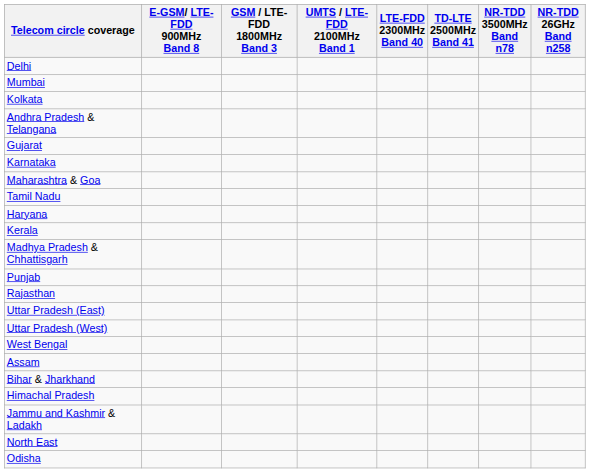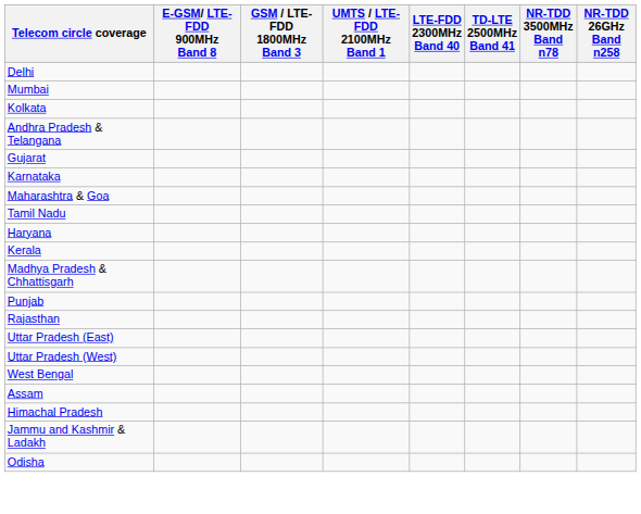 <table class="wikitable sortable plainrowheaders">
 <tr style="background:#ccc; text-align:center;">
 <th scope="col"><a href='#'>Telecom circle</a> coverage</th>
 <th scope="col"><a href='#'>E-GSM</a>/ <a href='#'>LTE-FDD</a><br>900MHz<br><a href='#'>Band 8</a></th>
 <th scope="col"><a href='#'>GSM</a> / LTE-FDD<br>1800MHz<br><a href='#'>Band 3</a></th>
 <th scope="col"><a href='#'>UMTS</a> / <a href='#'>LTE-FDD</a><br>2100MHz<br><a href='#'>Band 1</a></th>
 <th scope="col"><a href='#'>LTE-FDD</a><br>2300MHz<br><a href='#'>Band 40</a></th>
 <th scope="col"><a href='#'>TD-LTE</a><br>2500MHz<br><a href='#'>Band 41</a></th>
 <th scope="col"><a href='#'>NR-TDD</a><br>3500MHz<br><a href='#'>Band n78</a></th>
 <th scope="col"><a href='#'>NR-TDD</a><br>26GHz<br><a href='#'>Band n258</a></th>
 </tr>
 <tr>
 <td><a href='#'>Delhi</a></td>
 <td></td>
 <td></td>
 <td></td>
 <td></td>
 <td></td>
 <td></td>
 <td></td>
 </tr>
 <tr>
 <td><a href='#'>Mumbai</a></td>
 <td></td>
 <td></td>
 <td></td>
 <td></td>
 <td></td>
 <td></td>
 <td></td>
 </tr>
 <tr>
 <td><a href='#'>Kolkata</a></td>
 <td></td>
 <td></td>
 <td></td>
 <td></td>
 <td></td>
 <td></td>
 <td></td>
 </tr>
 <tr>
 <td><a href='#'>Andhra Pradesh</a> & <a href='#'>Telangana</a></td>
 <td></td>
 <td></td>
 <td></td>
 <td></td>
 <td></td>
 <td></td>
 <td></td>
 </tr>
 <tr>
 <td><a href='#'>Gujarat</a></td>
 <td></td>
 <td></td>
 <td></td>
 <td></td>
 <td></td>
 <td></td>
 <td></td>
 </tr>
 <tr>
 <td><a href='#'>Karnataka</a></td>
 <td></td>
 <td></td>
 <td></td>
 <td></td>
 <td></td>
 <td></td>
 <td></td>
 </tr>
 <tr>
 <td><a href='#'>Maharashtra</a> & <a href='#'>Goa</a></td>
 <td></td>
 <td></td>
 <td></td>
 <td></td>
 <td></td>
 <td></td>
 <td></td>
 </tr>
 <tr>
 <td><a href='#'>Tamil Nadu</a></td>
 <td></td>
 <td></td>
 <td></td>
 <td></td>
 <td></td>
 <td></td>
 <td></td>
 </tr>
 <tr>
 <td><a href='#'>Haryana</a></td>
 <td></td>
 <td></td>
 <td></td>
 <td></td>
 <td></td>
 <td></td>
 <td></td>
 </tr>
 <tr>
 <td><a href='#'>Kerala</a></td>
 <td></td>
 <td></td>
 <td></td>
 <td></td>
 <td></td>
 <td></td>
 <td></td>
 </tr>
 <tr>
 <td><a href='#'>Madhya Pradesh</a> & <a href='#'>Chhattisgarh</a></td>
 <td></td>
 <td></td>
 <td></td>
 <td></td>
 <td></td>
 <td></td>
 <td></td>
 </tr>
 <tr>
 <td><a href='#'>Punjab</a></td>
 <td></td>
 <td></td>
 <td></td>
 <td></td>
 <td></td>
 <td></td>
 <td></td>
 </tr>
 <tr>
 <td><a href='#'>Rajasthan</a></td>
 <td></td>
 <td></td>
 <td></td>
 <td></td>
 <td></td>
 <td></td>
 <td></td>
 </tr>
 <tr>
 <td><a href='#'>Uttar Pradesh (East)</a></td>
 <td></td>
 <td></td>
 <td></td>
 <td></td>
 <td></td>
 <td></td>
 <td></td>
 </tr>
 <tr>
 <td><a href='#'>Uttar Pradesh (West)</a></td>
 <td></td>
 <td></td>
 <td></td>
 <td></td>
 <td></td>
 <td></td>
 <td></td>
 </tr>
 <tr>
 <td><a href='#'>West Bengal</a></td>
 <td></td>
 <td></td>
 <td></td>
 <td></td>
 <td></td>
 <td></td>
 <td></td>
 </tr>
 <tr>
 <td><a href='#'>Assam</a></td>
 <td></td>
 <td></td>
 <td></td>
 <td></td>
 <td></td>
 <td></td>
 <td></td>
 </tr>
 <tr>
-<td><a href='#'>Bihar</a> & <a href='#'>Jharkhand</a></td>
-<td></td>
-<td></td>
-<td></td>
-<td></td>
-<td></td>
-<td></td>
-<td></td>
-</tr>
-<tr>
 <td><a href='#'>Himachal Pradesh</a></td>
 <td></td>
 <td></td>
 <td></td>
 <td></td>
 <td></td>
 <td></td>
 <td></td>
 </tr>
 <tr>
 <td><a href='#'>Jammu and Kashmir</a> & <a href='#'>Ladakh</a></td>
 <td></td>
 <td></td>
 <td></td>
 <td></td>
 <td></td>
 <td></td>
 <td></td>
 </tr>
 <tr>
-<td><a href='#'>North East</a></td>
-<td></td>
-<td></td>
-<td></td>
-<td></td>
-<td></td>
-<td></td>
-<td></td>
-</tr>
-<tr>
 <td><a href='#'>Odisha</a></td>
 <td></td>
 <td></td>
 <td></td>
 <td></td>
 <td></td>
 <td></td>
 <td></td>
 </tr>
 </table>
